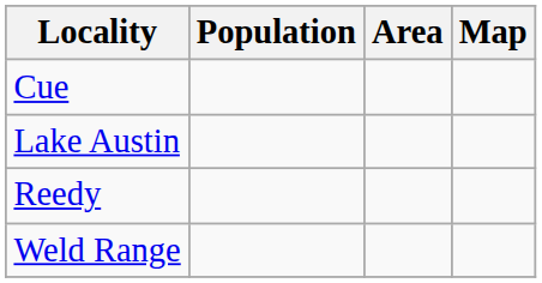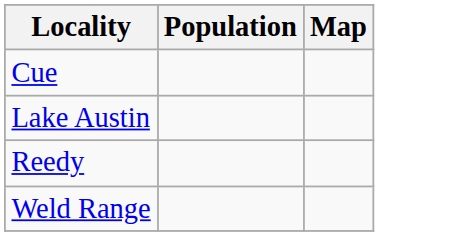 <table class="wikitable sortable">
 <tr>
 <th>Locality</th>
 <th data-sort-type=number>Population</th>
-<th data-sort-type=number>Area</th>
 <th>Map</th>
 </tr>
 <tr>
 <td><a href='#'>Cue</a></td>
-<td></td>
 <td></td>
 <td></td>
 </tr>
 <tr>
 <td><a href='#'>Lake Austin</a></td>
 <td></td>
 <td></td>
-<td></td>
 </tr>
 <tr>
 <td><a href='#'>Reedy</a></td>
-<td></td>
 <td></td>
 <td></td>
 </tr>
 <tr>
 <td><a href='#'>Weld Range</a></td>
 <td></td>
 <td></td>
-<td></td>
 </tr>
 </table>
